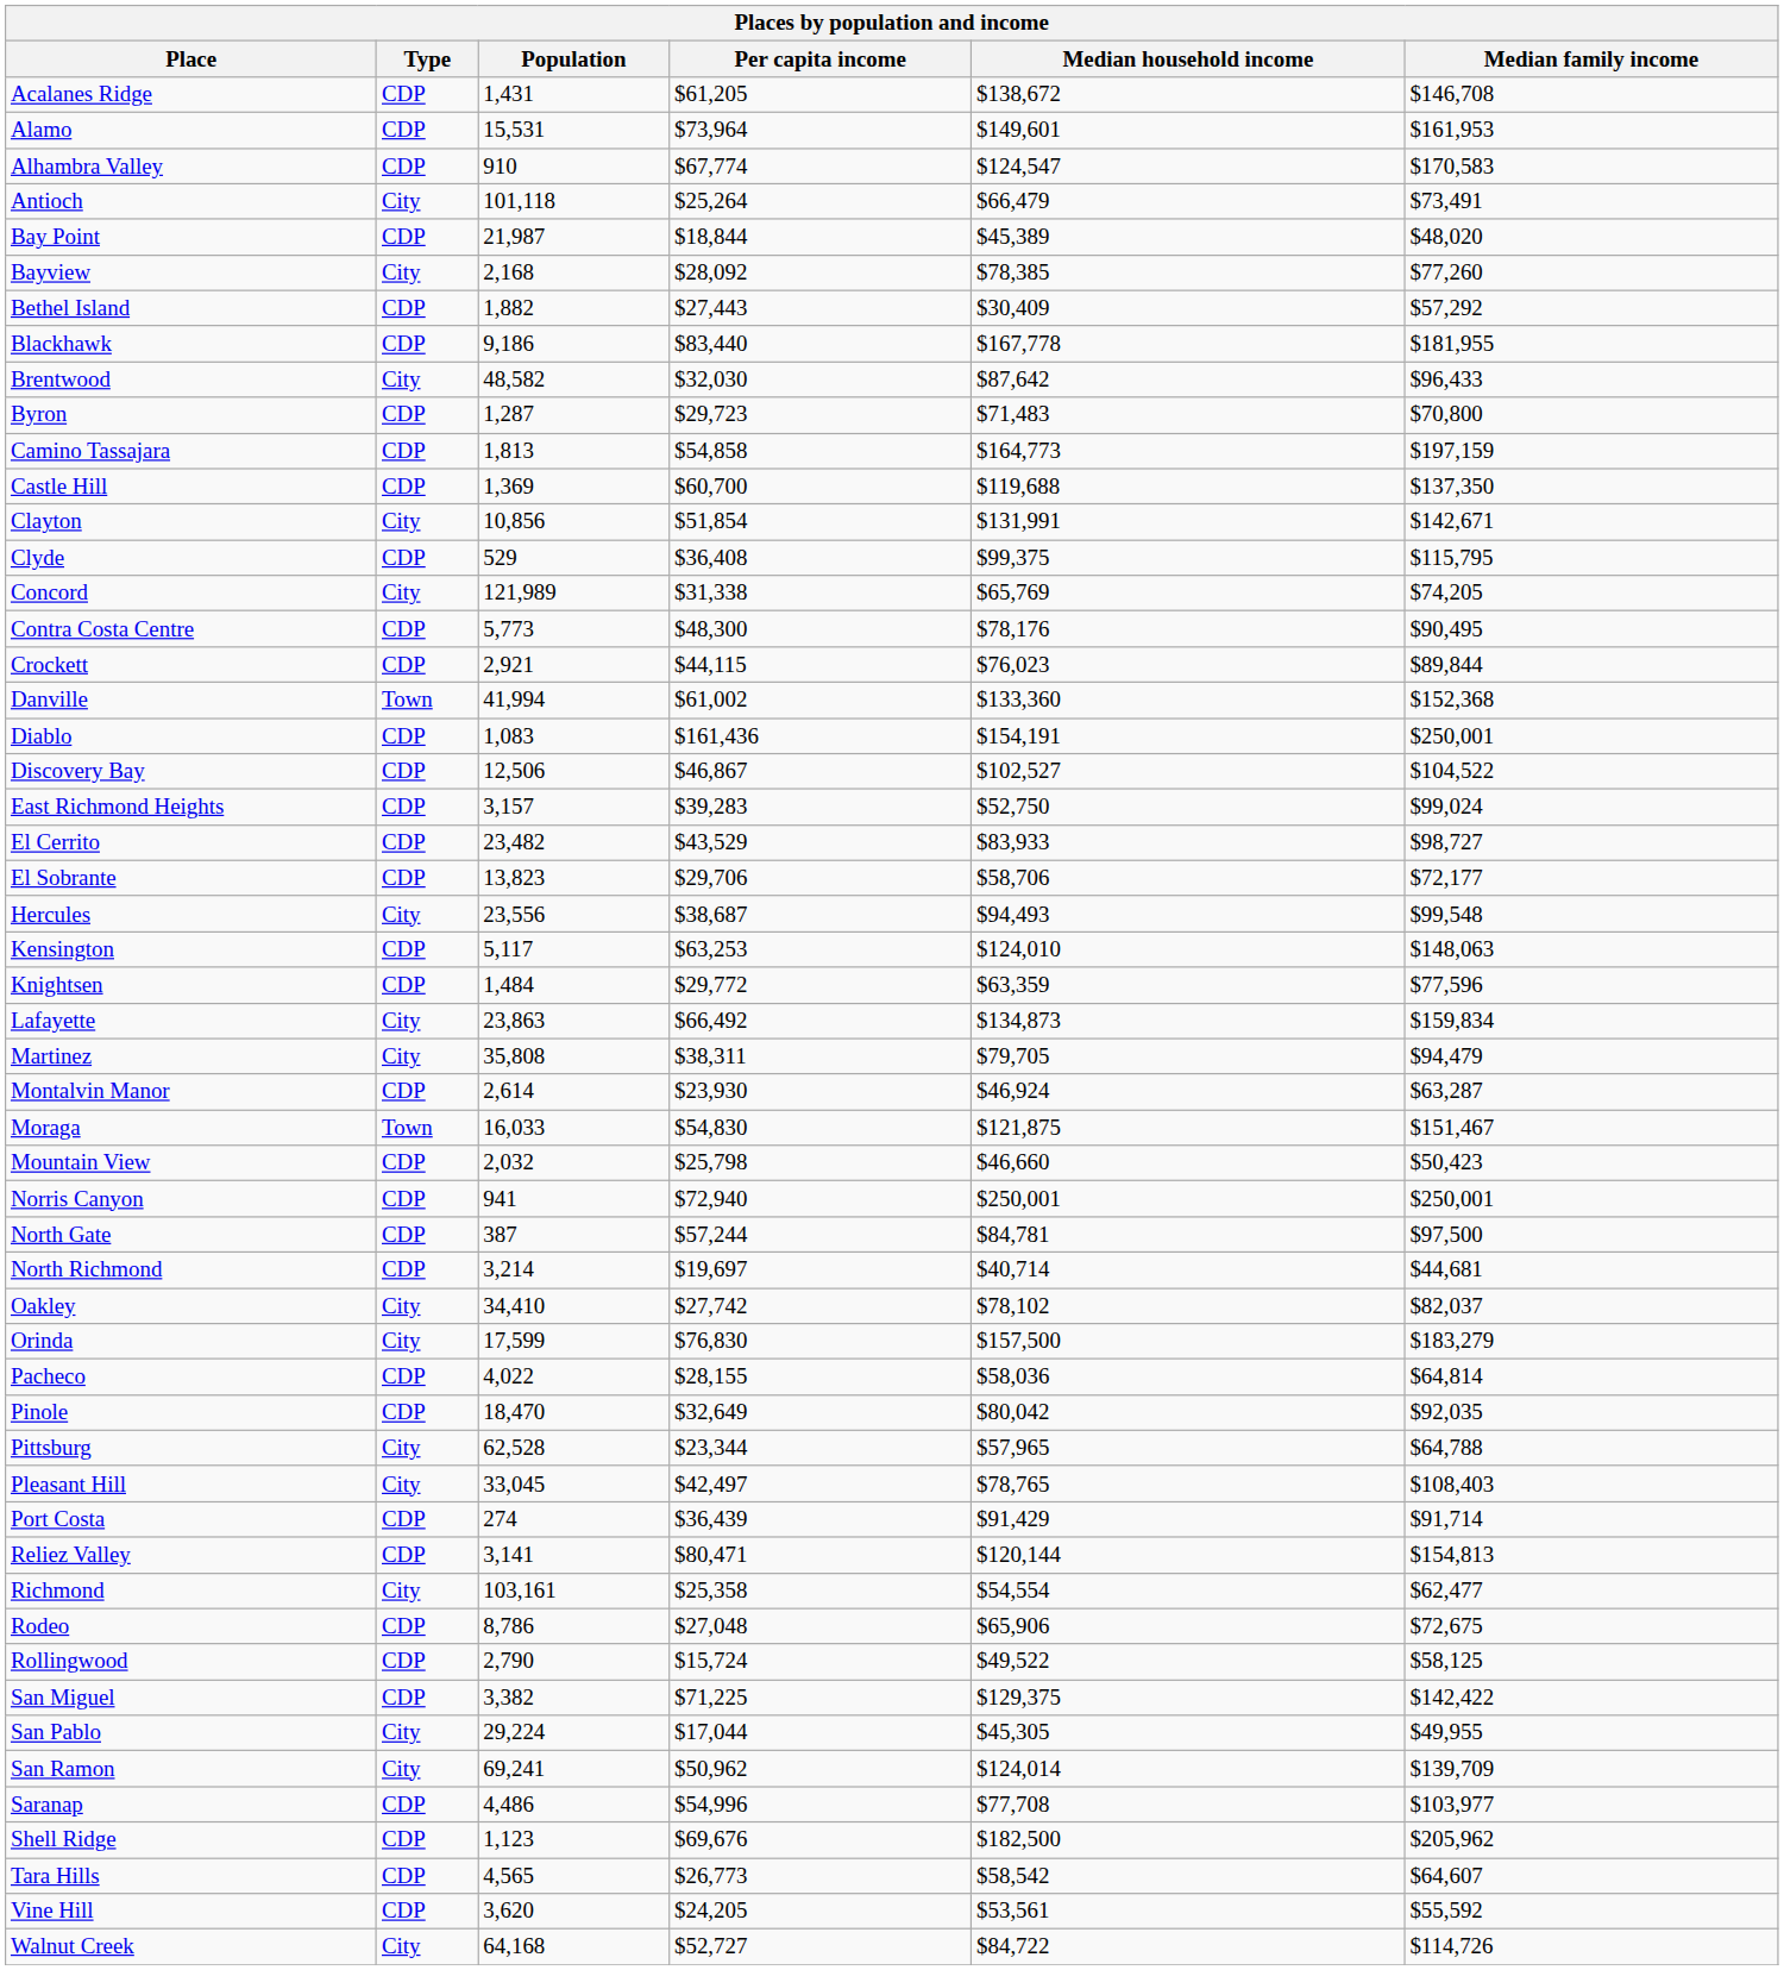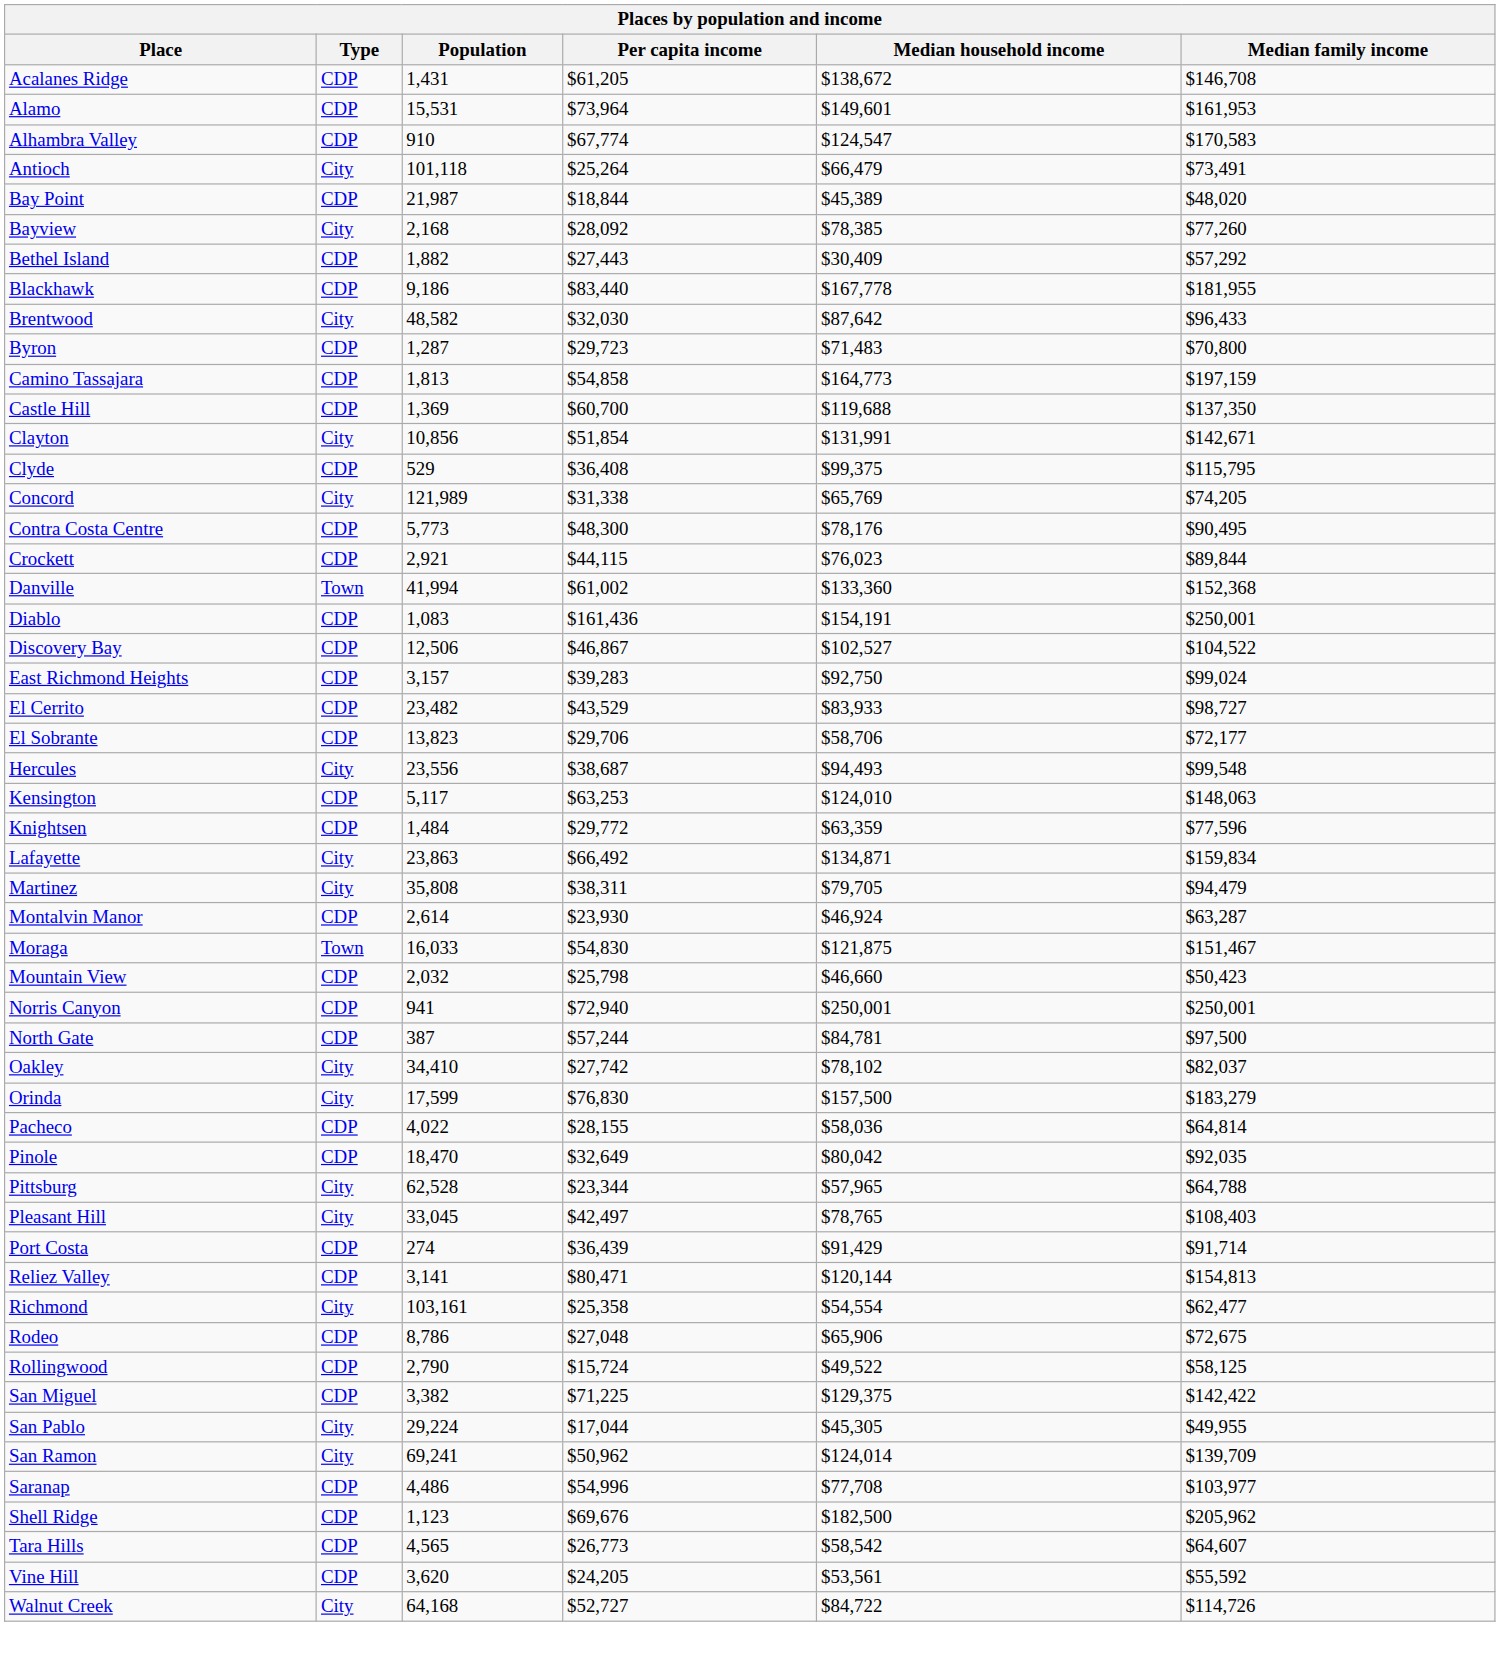 <table class="wikitable collapsible collapsed sortable" style="width: 100%;">
 <tr>
 <th colspan="6">Places by population and income</th>
 </tr>
 <tr>
 <th>Place</th>
 <th>Type</th>
 <th>Population</th>
 <th data-sort-type="currency">Per capita income</th>
 <th data-sort-type="currency">Median household income</th>
 <th data-sort-type="currency">Median family income</th>
 </tr>
 <tr>
 <td><a href='#'>Acalanes Ridge</a></td>
 <td><a href='#'>CDP</a></td>
 <td>1,431</td>
 <td>$61,205</td>
 <td>$138,672</td>
 <td>$146,708</td>
 </tr>
 <tr>
 <td><a href='#'>Alamo</a></td>
 <td><a href='#'>CDP</a></td>
 <td>15,531</td>
 <td>$73,964</td>
 <td>$149,601</td>
 <td>$161,953</td>
 </tr>
 <tr>
 <td><a href='#'>Alhambra Valley</a></td>
 <td><a href='#'>CDP</a></td>
 <td>910</td>
 <td>$67,774</td>
 <td>$124,547</td>
 <td>$170,583</td>
 </tr>
 <tr>
 <td><a href='#'>Antioch</a></td>
 <td><a href='#'>City</a></td>
 <td>101,118</td>
 <td>$25,264</td>
 <td>$66,479</td>
 <td>$73,491</td>
 </tr>
 <tr>
 <td><a href='#'>Bay Point</a></td>
 <td><a href='#'>CDP</a></td>
 <td>21,987</td>
 <td>$18,844</td>
 <td>$45,389</td>
 <td>$48,020</td>
 </tr>
 <tr>
 <td><a href='#'>Bayview</a></td>
 <td><a href='#'>City</a></td>
 <td>2,168</td>
 <td>$28,092</td>
 <td>$78,385</td>
 <td>$77,260</td>
 </tr>
 <tr>
 <td><a href='#'>Bethel Island</a></td>
 <td><a href='#'>CDP</a></td>
 <td>1,882</td>
 <td>$27,443</td>
 <td>$30,409</td>
 <td>$57,292</td>
 </tr>
 <tr>
 <td><a href='#'>Blackhawk</a></td>
 <td><a href='#'>CDP</a></td>
 <td>9,186</td>
 <td>$83,440</td>
 <td>$167,778</td>
 <td>$181,955</td>
 </tr>
 <tr>
 <td><a href='#'>Brentwood</a></td>
 <td><a href='#'>City</a></td>
 <td>48,582</td>
 <td>$32,030</td>
 <td>$87,642</td>
 <td>$96,433</td>
 </tr>
 <tr>
 <td><a href='#'>Byron</a></td>
 <td><a href='#'>CDP</a></td>
 <td>1,287</td>
 <td>$29,723</td>
 <td>$71,483</td>
 <td>$70,800</td>
 </tr>
 <tr>
 <td><a href='#'>Camino Tassajara</a></td>
 <td><a href='#'>CDP</a></td>
 <td>1,813</td>
 <td>$54,858</td>
 <td>$164,773</td>
 <td>$197,159</td>
 </tr>
 <tr>
 <td><a href='#'>Castle Hill</a></td>
 <td><a href='#'>CDP</a></td>
 <td>1,369</td>
 <td>$60,700</td>
 <td>$119,688</td>
 <td>$137,350</td>
 </tr>
 <tr>
 <td><a href='#'>Clayton</a></td>
 <td><a href='#'>City</a></td>
 <td>10,856</td>
 <td>$51,854</td>
 <td>$131,991</td>
 <td>$142,671</td>
 </tr>
 <tr>
 <td><a href='#'>Clyde</a></td>
 <td><a href='#'>CDP</a></td>
 <td>529</td>
 <td>$36,408</td>
 <td>$99,375</td>
 <td>$115,795</td>
 </tr>
 <tr>
 <td><a href='#'>Concord</a></td>
 <td><a href='#'>City</a></td>
 <td>121,989</td>
 <td>$31,338</td>
 <td>$65,769</td>
 <td>$74,205</td>
 </tr>
 <tr>
 <td><a href='#'>Contra Costa Centre</a></td>
 <td><a href='#'>CDP</a></td>
 <td>5,773</td>
 <td>$48,300</td>
 <td>$78,176</td>
 <td>$90,495</td>
 </tr>
 <tr>
 <td><a href='#'>Crockett</a></td>
 <td><a href='#'>CDP</a></td>
 <td>2,921</td>
 <td>$44,115</td>
 <td>$76,023</td>
 <td>$89,844</td>
 </tr>
 <tr>
 <td><a href='#'>Danville</a></td>
 <td><a href='#'>Town</a></td>
 <td>41,994</td>
 <td>$61,002</td>
 <td>$133,360</td>
 <td>$152,368</td>
 </tr>
 <tr>
 <td><a href='#'>Diablo</a></td>
 <td><a href='#'>CDP</a></td>
 <td>1,083</td>
 <td>$161,436</td>
 <td>$154,191</td>
 <td>$250,001</td>
 </tr>
 <tr>
 <td><a href='#'>Discovery Bay</a></td>
 <td><a href='#'>CDP</a></td>
 <td>12,506</td>
 <td>$46,867</td>
 <td>$102,527</td>
 <td>$104,522</td>
 </tr>
 <tr>
 <td><a href='#'>East Richmond Heights</a></td>
 <td><a href='#'>CDP</a></td>
 <td>3,157</td>
 <td>$39,283</td>
-<td>$52,750</td>
+<td>$92,750</td>
 <td>$99,024</td>
 </tr>
 <tr>
 <td><a href='#'>El Cerrito</a></td>
 <td><a href='#'>CDP</a></td>
 <td>23,482</td>
 <td>$43,529</td>
 <td>$83,933</td>
 <td>$98,727</td>
 </tr>
 <tr>
 <td><a href='#'>El Sobrante</a></td>
 <td><a href='#'>CDP</a></td>
 <td>13,823</td>
 <td>$29,706</td>
 <td>$58,706</td>
 <td>$72,177</td>
 </tr>
 <tr>
 <td><a href='#'>Hercules</a></td>
 <td><a href='#'>City</a></td>
 <td>23,556</td>
 <td>$38,687</td>
 <td>$94,493</td>
 <td>$99,548</td>
 </tr>
 <tr>
 <td><a href='#'>Kensington</a></td>
 <td><a href='#'>CDP</a></td>
 <td>5,117</td>
 <td>$63,253</td>
 <td>$124,010</td>
 <td>$148,063</td>
 </tr>
 <tr>
 <td><a href='#'>Knightsen</a></td>
 <td><a href='#'>CDP</a></td>
 <td>1,484</td>
 <td>$29,772</td>
 <td>$63,359</td>
 <td>$77,596</td>
 </tr>
 <tr>
 <td><a href='#'>Lafayette</a></td>
 <td><a href='#'>City</a></td>
 <td>23,863</td>
 <td>$66,492</td>
-<td>$134,873</td>
+<td>$134,871</td>
 <td>$159,834</td>
 </tr>
 <tr>
 <td><a href='#'>Martinez</a></td>
 <td><a href='#'>City</a></td>
 <td>35,808</td>
 <td>$38,311</td>
 <td>$79,705</td>
 <td>$94,479</td>
 </tr>
 <tr>
 <td><a href='#'>Montalvin Manor</a></td>
 <td><a href='#'>CDP</a></td>
 <td>2,614</td>
 <td>$23,930</td>
 <td>$46,924</td>
 <td>$63,287</td>
 </tr>
 <tr>
 <td><a href='#'>Moraga</a></td>
 <td><a href='#'>Town</a></td>
 <td>16,033</td>
 <td>$54,830</td>
 <td>$121,875</td>
 <td>$151,467</td>
 </tr>
 <tr>
 <td><a href='#'>Mountain View</a></td>
 <td><a href='#'>CDP</a></td>
 <td>2,032</td>
 <td>$25,798</td>
 <td>$46,660</td>
 <td>$50,423</td>
 </tr>
 <tr>
 <td><a href='#'>Norris Canyon</a></td>
 <td><a href='#'>CDP</a></td>
 <td>941</td>
 <td>$72,940</td>
 <td>$250,001</td>
 <td>$250,001</td>
 </tr>
 <tr>
 <td><a href='#'>North Gate</a></td>
 <td><a href='#'>CDP</a></td>
 <td>387</td>
 <td>$57,244</td>
 <td>$84,781</td>
 <td>$97,500</td>
-</tr>
-<tr>
-<td><a href='#'>North Richmond</a></td>
-<td><a href='#'>CDP</a></td>
-<td>3,214</td>
-<td>$19,697</td>
-<td>$40,714</td>
-<td>$44,681</td>
 </tr>
 <tr>
 <td><a href='#'>Oakley</a></td>
 <td><a href='#'>City</a></td>
 <td>34,410</td>
 <td>$27,742</td>
 <td>$78,102</td>
 <td>$82,037</td>
 </tr>
 <tr>
 <td><a href='#'>Orinda</a></td>
 <td><a href='#'>City</a></td>
 <td>17,599</td>
 <td>$76,830</td>
 <td>$157,500</td>
 <td>$183,279</td>
 </tr>
 <tr>
 <td><a href='#'>Pacheco</a></td>
 <td><a href='#'>CDP</a></td>
 <td>4,022</td>
 <td>$28,155</td>
 <td>$58,036</td>
 <td>$64,814</td>
 </tr>
 <tr>
 <td><a href='#'>Pinole</a></td>
 <td><a href='#'>CDP</a></td>
 <td>18,470</td>
 <td>$32,649</td>
 <td>$80,042</td>
 <td>$92,035</td>
 </tr>
 <tr>
 <td><a href='#'>Pittsburg</a></td>
 <td><a href='#'>City</a></td>
 <td>62,528</td>
 <td>$23,344</td>
 <td>$57,965</td>
 <td>$64,788</td>
 </tr>
 <tr>
 <td><a href='#'>Pleasant Hill</a></td>
 <td><a href='#'>City</a></td>
 <td>33,045</td>
 <td>$42,497</td>
 <td>$78,765</td>
 <td>$108,403</td>
 </tr>
 <tr>
 <td><a href='#'>Port Costa</a></td>
 <td><a href='#'>CDP</a></td>
 <td>274</td>
 <td>$36,439</td>
 <td>$91,429</td>
 <td>$91,714</td>
 </tr>
 <tr>
 <td><a href='#'>Reliez Valley</a></td>
 <td><a href='#'>CDP</a></td>
 <td>3,141</td>
 <td>$80,471</td>
 <td>$120,144</td>
 <td>$154,813</td>
 </tr>
 <tr>
 <td><a href='#'>Richmond</a></td>
 <td><a href='#'>City</a></td>
 <td>103,161</td>
 <td>$25,358</td>
 <td>$54,554</td>
 <td>$62,477</td>
 </tr>
 <tr>
 <td><a href='#'>Rodeo</a></td>
 <td><a href='#'>CDP</a></td>
 <td>8,786</td>
 <td>$27,048</td>
 <td>$65,906</td>
 <td>$72,675</td>
 </tr>
 <tr>
 <td><a href='#'>Rollingwood</a></td>
 <td><a href='#'>CDP</a></td>
 <td>2,790</td>
 <td>$15,724</td>
 <td>$49,522</td>
 <td>$58,125</td>
 </tr>
 <tr>
 <td><a href='#'>San Miguel</a></td>
 <td><a href='#'>CDP</a></td>
 <td>3,382</td>
 <td>$71,225</td>
 <td>$129,375</td>
 <td>$142,422</td>
 </tr>
 <tr>
 <td><a href='#'>San Pablo</a></td>
 <td><a href='#'>City</a></td>
 <td>29,224</td>
 <td>$17,044</td>
 <td>$45,305</td>
 <td>$49,955</td>
 </tr>
 <tr>
 <td><a href='#'>San Ramon</a></td>
 <td><a href='#'>City</a></td>
 <td>69,241</td>
 <td>$50,962</td>
 <td>$124,014</td>
 <td>$139,709</td>
 </tr>
 <tr>
 <td><a href='#'>Saranap</a></td>
 <td><a href='#'>CDP</a></td>
 <td>4,486</td>
 <td>$54,996</td>
 <td>$77,708</td>
 <td>$103,977</td>
 </tr>
 <tr>
 <td><a href='#'>Shell Ridge</a></td>
 <td><a href='#'>CDP</a></td>
 <td>1,123</td>
 <td>$69,676</td>
 <td>$182,500</td>
 <td>$205,962</td>
 </tr>
 <tr>
 <td><a href='#'>Tara Hills</a></td>
 <td><a href='#'>CDP</a></td>
 <td>4,565</td>
 <td>$26,773</td>
 <td>$58,542</td>
 <td>$64,607</td>
 </tr>
 <tr>
 <td><a href='#'>Vine Hill</a></td>
 <td><a href='#'>CDP</a></td>
 <td>3,620</td>
 <td>$24,205</td>
 <td>$53,561</td>
 <td>$55,592</td>
 </tr>
 <tr>
 <td><a href='#'>Walnut Creek</a></td>
 <td><a href='#'>City</a></td>
 <td>64,168</td>
 <td>$52,727</td>
 <td>$84,722</td>
 <td>$114,726</td>
 </tr>
 </table>
